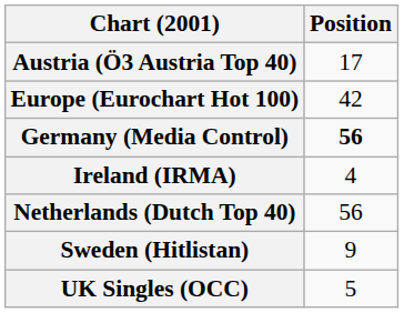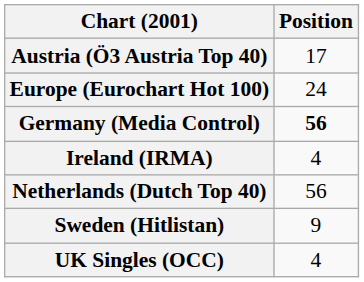 <table class="wikitable sortable plainrowheaders" style="text-align:center">
 <tr>
 <th scope="col">Chart (2001)</th>
 <th scope="col">Position</th>
 </tr>
 <tr>
 <th scope="row">Austria (Ö3 Austria Top 40)</th>
 <td>17</td>
 </tr>
 <tr>
 <th scope="row">Europe (Eurochart Hot 100)</th>
-<td>42</td>
+<td>24</td>
 </tr>
 <tr>
 <th scope="row">Germany (Media Control)</th>
 <td><strong>56</strong></td>
 </tr>
 <tr>
 <th scope="row">Ireland (IRMA)</th>
 <td>4</td>
 </tr>
 <tr>
 <th scope="row">Netherlands (Dutch Top 40)</th>
 <td>56</td>
 </tr>
 <tr>
 <th scope="row">Sweden (Hitlistan)</th>
 <td>9</td>
 </tr>
 <tr>
 <th scope="row">UK Singles (OCC)</th>
-<td>5</td>
+<td>4</td>
 </tr>
 </table>
